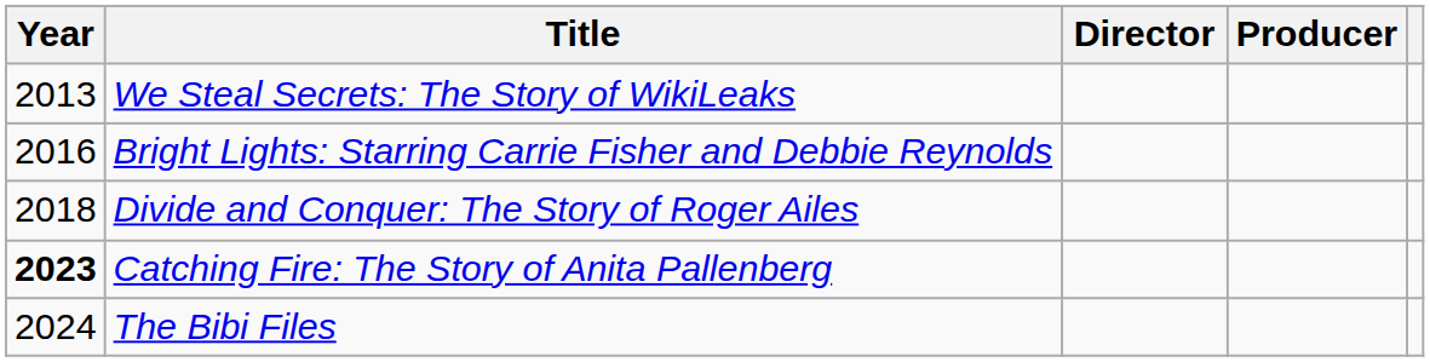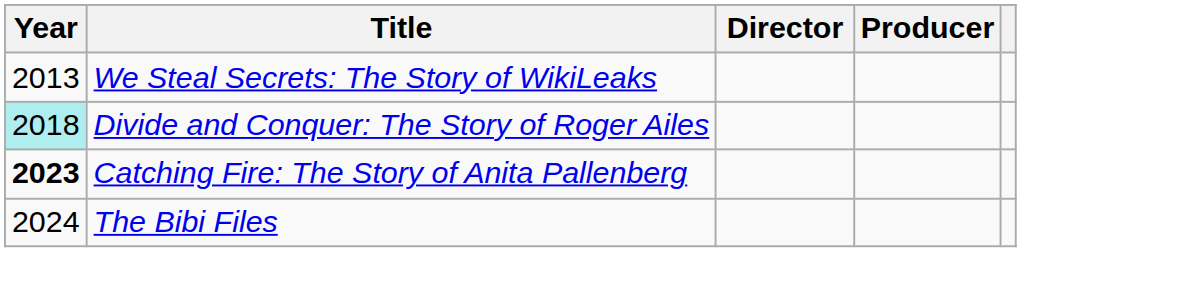 <table class="wikitable sortable">
 <tr>
 <th>Year</th>
 <th>Title</th>
 <th width="65">Director</th>
 <th width="65">Producer</th>
 <th class="unsortable"></th>
 </tr>
 <tr>
 <td>2013</td>
 <td><em><a href='#'>We Steal Secrets: The Story of WikiLeaks</a></em></td>
 <td></td>
 <td></td>
 <td></td>
 </tr>
 <tr>
-<td>2016</td>
-<td><em><a href='#'>Bright Lights: Starring Carrie Fisher and Debbie Reynolds</a></em></td>
-<td></td>
-<td></td>
-<td></td>
-</tr>
-<tr>
-<td>2018</td>
+<td style="background: paleturquoise;">2018</td>
 <td><em><a href='#'>Divide and Conquer: The Story of Roger Ailes</a></em></td>
 <td></td>
 <td></td>
 <td></td>
 </tr>
 <tr>
 <td><strong>2023</strong></td>
 <td><em><a href='#'>Catching Fire: The Story of Anita Pallenberg</a></em></td>
 <td></td>
 <td></td>
 <td></td>
 </tr>
 <tr>
 <td>2024</td>
 <td><em><a href='#'>The Bibi Files</a></em></td>
 <td></td>
 <td></td>
 <td></td>
 </tr>
 </table>
